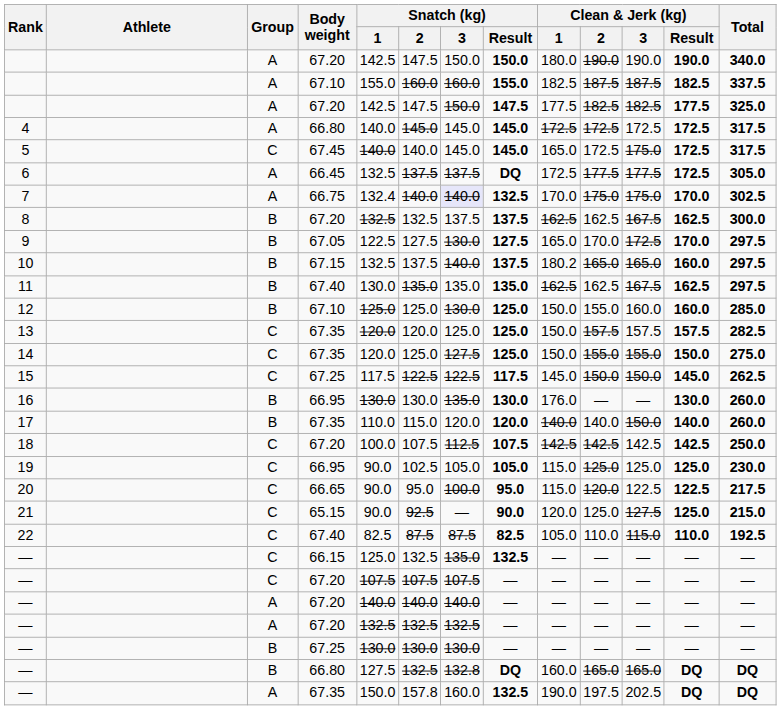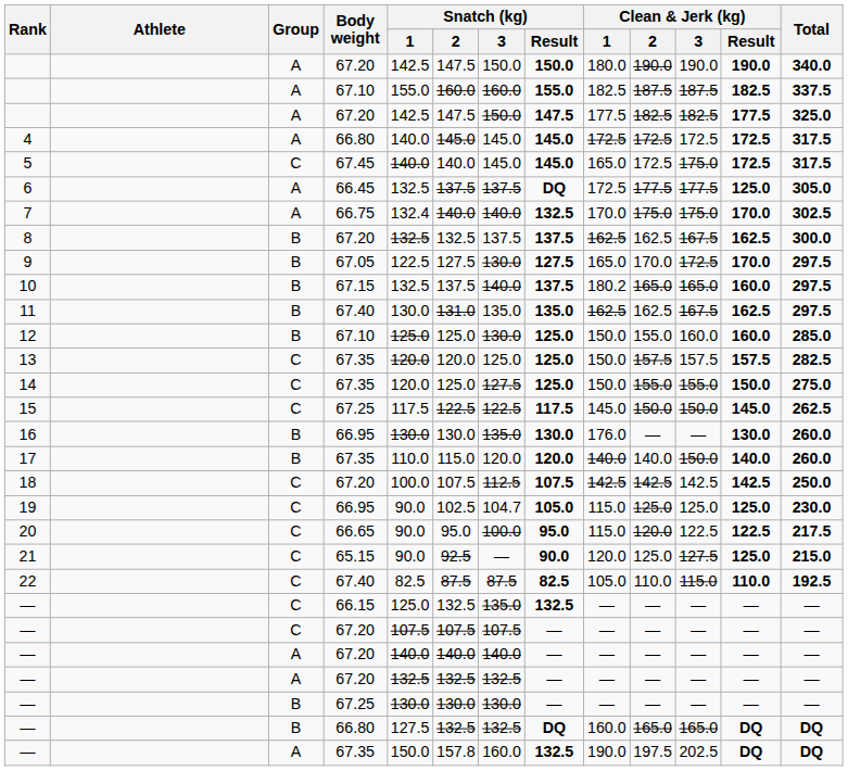 <table class="wikitable" style="text-align:center;">
 <tr>
 <th width="40" rowspan="2">Rank</th>
 <th width="250" rowspan="2">Athlete</th>
 <th width="50" rowspan="2">Group</th>
 <th width="60" rowspan="2">Body weight</th>
 <th colspan="4">Snatch (kg)</th>
 <th colspan="4">Clean & Jerk (kg)</th>
 <th width="60" rowspan="2">Total</th>
 </tr>
 <tr>
 <th width="40">1</th>
 <th width="40">2</th>
 <th width="40">3</th>
 <th width="55">Result</th>
 <th width="40">1</th>
 <th width="40">2</th>
 <th width="40">3</th>
 <th width="55">Result</th>
 </tr>
 <tr>
 <td></td>
 <td align="left"></td>
 <td>A</td>
 <td>67.20</td>
 <td>142.5</td>
 <td>147.5</td>
 <td>150.0</td>
 <td><strong>150.0</strong></td>
 <td>180.0</td>
 <td><s>190.0</s></td>
 <td>190.0</td>
 <td><strong>190.0</strong></td>
 <td><strong>340.0</strong></td>
 </tr>
 <tr>
 <td></td>
 <td align="left"></td>
 <td>A</td>
 <td>67.10</td>
 <td>155.0</td>
 <td><s>160.0</s></td>
 <td><s>160.0</s></td>
 <td><strong>155.0</strong></td>
 <td>182.5</td>
 <td><s>187.5</s></td>
 <td><s>187.5</s></td>
 <td><strong>182.5</strong></td>
 <td><strong>337.5</strong></td>
 </tr>
 <tr>
 <td></td>
 <td align="left"></td>
 <td>A</td>
 <td>67.20</td>
 <td>142.5</td>
 <td>147.5</td>
 <td><s>150.0</s></td>
 <td><strong>147.5</strong></td>
 <td>177.5</td>
 <td><s>182.5</s></td>
 <td><s>182.5</s></td>
 <td><strong>177.5</strong></td>
 <td><strong>325.0</strong></td>
 </tr>
 <tr>
 <td>4</td>
 <td align="left"></td>
 <td>A</td>
 <td>66.80</td>
 <td>140.0</td>
 <td><s>145.0</s></td>
 <td>145.0</td>
 <td><strong>145.0</strong></td>
 <td><s>172.5</s></td>
 <td><s>172.5</s></td>
 <td>172.5</td>
 <td><strong>172.5</strong></td>
 <td><strong>317.5</strong></td>
 </tr>
 <tr>
 <td>5</td>
 <td align="left"></td>
 <td>C</td>
 <td>67.45</td>
 <td><s>140.0</s></td>
 <td>140.0</td>
 <td>145.0</td>
 <td><strong>145.0</strong></td>
 <td>165.0</td>
 <td>172.5</td>
 <td><s>175.0</s></td>
 <td><strong>172.5</strong></td>
 <td><strong>317.5</strong></td>
 </tr>
 <tr>
 <td>6</td>
 <td align="left"></td>
 <td>A</td>
 <td>66.45</td>
 <td>132.5</td>
 <td><s>137.5</s></td>
 <td><s>137.5</s></td>
 <td><strong>DQ</strong></td>
 <td>172.5</td>
 <td><s>177.5</s></td>
 <td><s>177.5</s></td>
-<td><strong>172.5</strong></td>
+<td><strong>125.0</strong></td>
 <td><strong>305.0</strong></td>
 </tr>
 <tr>
 <td>7</td>
 <td align="left"></td>
 <td>A</td>
 <td>66.75</td>
 <td>132.4</td>
 <td><s>140.0</s></td>
-<td style="background: lavender;"><s>140.0</s></td>
+<td><s>140.0</s></td>
 <td><strong>132.5</strong></td>
 <td>170.0</td>
 <td><s>175.0</s></td>
 <td><s>175.0</s></td>
 <td><strong>170.0</strong></td>
 <td><strong>302.5</strong></td>
 </tr>
 <tr>
 <td>8</td>
 <td align="left"></td>
 <td>B</td>
 <td>67.20</td>
 <td><s>132.5</s></td>
 <td>132.5</td>
 <td>137.5</td>
 <td><strong>137.5</strong></td>
 <td><s>162.5</s></td>
 <td>162.5</td>
 <td><s>167.5</s></td>
 <td><strong>162.5</strong></td>
 <td><strong>300.0</strong></td>
 </tr>
 <tr>
 <td>9</td>
 <td align="left"></td>
 <td>B</td>
 <td>67.05</td>
 <td>122.5</td>
 <td>127.5</td>
 <td><s>130.0</s></td>
 <td><strong>127.5</strong></td>
 <td>165.0</td>
 <td>170.0</td>
 <td><s>172.5</s></td>
 <td><strong>170.0</strong></td>
 <td><strong>297.5</strong></td>
 </tr>
 <tr>
 <td>10</td>
 <td align="left"></td>
 <td>B</td>
 <td>67.15</td>
 <td>132.5</td>
 <td>137.5</td>
 <td><s>140.0</s></td>
 <td><strong>137.5</strong></td>
 <td>180.2</td>
 <td><s>165.0</s></td>
 <td><s>165.0</s></td>
 <td><strong>160.0</strong></td>
 <td><strong>297.5</strong></td>
 </tr>
 <tr>
 <td>11</td>
 <td align="left"></td>
 <td>B</td>
 <td>67.40</td>
 <td>130.0</td>
-<td><s>135.0</s></td>
+<td><s>131.0</s></td>
 <td>135.0</td>
 <td><strong>135.0</strong></td>
 <td><s>162.5</s></td>
 <td>162.5</td>
 <td><s>167.5</s></td>
 <td><strong>162.5</strong></td>
 <td><strong>297.5</strong></td>
 </tr>
 <tr>
 <td>12</td>
 <td align="left"></td>
 <td>B</td>
 <td>67.10</td>
 <td><s>125.0</s></td>
 <td>125.0</td>
 <td><s>130.0</s></td>
 <td><strong>125.0</strong></td>
 <td>150.0</td>
 <td>155.0</td>
 <td>160.0</td>
 <td><strong>160.0</strong></td>
 <td><strong>285.0</strong></td>
 </tr>
 <tr>
 <td>13</td>
 <td align="left"></td>
 <td>C</td>
 <td>67.35</td>
 <td><s>120.0</s></td>
 <td>120.0</td>
 <td>125.0</td>
 <td><strong>125.0</strong></td>
 <td>150.0</td>
 <td><s>157.5</s></td>
 <td>157.5</td>
 <td><strong>157.5</strong></td>
 <td><strong>282.5</strong></td>
 </tr>
 <tr>
 <td>14</td>
 <td align="left"></td>
 <td>C</td>
 <td>67.35</td>
 <td>120.0</td>
 <td>125.0</td>
 <td><s>127.5</s></td>
 <td><strong>125.0</strong></td>
 <td>150.0</td>
 <td><s>155.0</s></td>
 <td><s>155.0</s></td>
 <td><strong>150.0</strong></td>
 <td><strong>275.0</strong></td>
 </tr>
 <tr>
 <td>15</td>
 <td align="left"></td>
 <td>C</td>
 <td>67.25</td>
 <td>117.5</td>
 <td><s>122.5</s></td>
 <td><s>122.5</s></td>
 <td><strong>117.5</strong></td>
 <td>145.0</td>
 <td><s>150.0</s></td>
 <td><s>150.0</s></td>
 <td><strong>145.0</strong></td>
 <td><strong>262.5</strong></td>
 </tr>
 <tr>
 <td>16</td>
 <td align="left"></td>
 <td>B</td>
 <td>66.95</td>
 <td><s>130.0</s></td>
 <td>130.0</td>
 <td><s>135.0</s></td>
 <td><strong>130.0</strong></td>
 <td>176.0</td>
 <td>—</td>
 <td>—</td>
 <td><strong>130.0</strong></td>
 <td><strong>260.0</strong></td>
 </tr>
 <tr>
 <td>17</td>
 <td align="left"></td>
 <td>B</td>
 <td>67.35</td>
 <td>110.0</td>
 <td>115.0</td>
 <td>120.0</td>
 <td><strong>120.0</strong></td>
 <td><s>140.0</s></td>
 <td>140.0</td>
 <td><s>150.0</s></td>
 <td><strong>140.0</strong></td>
 <td><strong>260.0</strong></td>
 </tr>
 <tr>
 <td>18</td>
 <td align="left"></td>
 <td>C</td>
 <td>67.20</td>
 <td>100.0</td>
 <td>107.5</td>
 <td><s>112.5</s></td>
 <td><strong>107.5</strong></td>
 <td><s>142.5</s></td>
 <td><s>142.5</s></td>
 <td>142.5</td>
 <td><strong>142.5</strong></td>
 <td><strong>250.0</strong></td>
 </tr>
 <tr>
 <td>19</td>
 <td align="left"></td>
 <td>C</td>
 <td>66.95</td>
 <td>90.0</td>
 <td>102.5</td>
-<td>105.0</td>
+<td>104.7</td>
 <td><strong>105.0</strong></td>
 <td>115.0</td>
 <td><s>125.0</s></td>
 <td>125.0</td>
 <td><strong>125.0</strong></td>
 <td><strong>230.0</strong></td>
 </tr>
 <tr>
 <td>20</td>
 <td align="left"></td>
 <td>C</td>
 <td>66.65</td>
 <td>90.0</td>
 <td>95.0</td>
 <td><s>100.0</s></td>
 <td><strong>95.0</strong></td>
 <td>115.0</td>
 <td><s>120.0</s></td>
 <td>122.5</td>
 <td><strong>122.5</strong></td>
 <td><strong>217.5</strong></td>
 </tr>
 <tr>
 <td>21</td>
 <td align="left"></td>
 <td>C</td>
 <td>65.15</td>
 <td>90.0</td>
 <td><s>92.5</s></td>
 <td>—</td>
 <td><strong>90.0</strong></td>
 <td>120.0</td>
 <td>125.0</td>
 <td><s>127.5</s></td>
 <td><strong>125.0</strong></td>
 <td><strong>215.0</strong></td>
 </tr>
 <tr>
 <td>22</td>
 <td align="left"></td>
 <td>C</td>
 <td>67.40</td>
 <td>82.5</td>
 <td><s>87.5</s></td>
 <td><s>87.5</s></td>
 <td><strong>82.5</strong></td>
 <td>105.0</td>
 <td>110.0</td>
 <td><s>115.0</s></td>
 <td><strong>110.0</strong></td>
 <td><strong>192.5</strong></td>
 </tr>
 <tr>
 <td>—</td>
 <td align="left"></td>
 <td>C</td>
 <td>66.15</td>
 <td>125.0</td>
 <td>132.5</td>
 <td><s>135.0</s></td>
 <td><strong>132.5</strong></td>
 <td>—</td>
 <td>—</td>
 <td>—</td>
 <td>—</td>
 <td>—</td>
 </tr>
 <tr>
 <td>—</td>
 <td align="left"></td>
 <td>C</td>
 <td>67.20</td>
 <td><s>107.5</s></td>
 <td><s>107.5</s></td>
 <td><s>107.5</s></td>
 <td>—</td>
 <td>—</td>
 <td>—</td>
 <td>—</td>
 <td>—</td>
 <td>—</td>
 </tr>
 <tr>
 <td>—</td>
 <td align="left"></td>
 <td>A</td>
 <td>67.20</td>
 <td><s>140.0</s></td>
 <td><s>140.0</s></td>
 <td><s>140.0</s></td>
 <td>—</td>
 <td>—</td>
 <td>—</td>
 <td>—</td>
 <td>—</td>
 <td>—</td>
 </tr>
 <tr>
 <td>—</td>
 <td align="left"></td>
 <td>A</td>
 <td>67.20</td>
 <td><s>132.5</s></td>
 <td><s>132.5</s></td>
 <td><s>132.5</s></td>
 <td>—</td>
 <td>—</td>
 <td>—</td>
 <td>—</td>
 <td>—</td>
 <td>—</td>
 </tr>
 <tr>
 <td>—</td>
 <td align="left"></td>
 <td>B</td>
 <td>67.25</td>
 <td><s>130.0</s></td>
 <td><s>130.0</s></td>
 <td><s>130.0</s></td>
 <td>—</td>
 <td>—</td>
 <td>—</td>
 <td>—</td>
 <td>—</td>
 <td>—</td>
 </tr>
 <tr>
 <td>—</td>
 <td align="left"></td>
 <td>B</td>
 <td>66.80</td>
 <td>127.5</td>
 <td><s>132.5</s></td>
-<td><s>132.8</s></td>
+<td><s>132.5</s></td>
 <td><strong>DQ</strong></td>
 <td>160.0</td>
 <td><s>165.0</s></td>
 <td><s>165.0</s></td>
 <td><strong>DQ</strong></td>
 <td><strong>DQ</strong></td>
 </tr>
 <tr>
 <td>—</td>
 <td align="left"></td>
 <td>A</td>
 <td>67.35</td>
 <td>150.0</td>
 <td>157.8</td>
 <td>160.0</td>
 <td><strong>132.5</strong></td>
 <td>190.0</td>
 <td>197.5</td>
 <td>202.5</td>
 <td><strong>DQ</strong></td>
 <td><strong>DQ</strong></td>
 </tr>
 </table>
